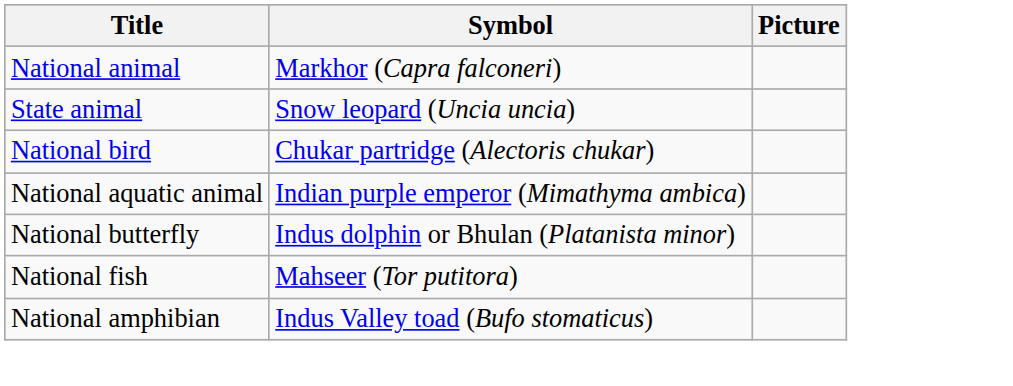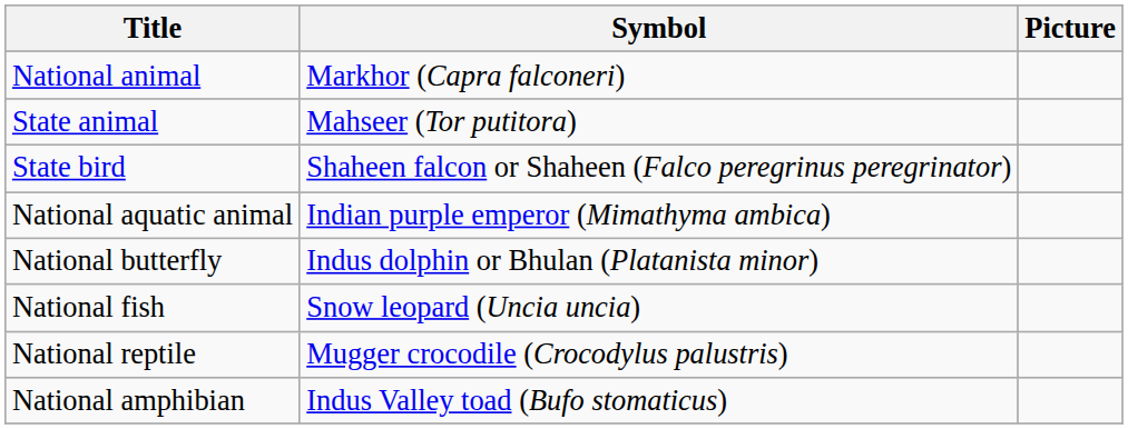 <table class="wikitable">
 <tr>
 <th>Title</th>
 <th>Symbol</th>
 <th>Picture</th>
 </tr>
 <tr>
 <td><a href='#'>National animal</a></td>
 <td><a href='#'>Markhor</a> (<em>Capra falconeri</em>)</td>
 <td></td>
 </tr>
 <tr>
 <td><a href='#'>State animal</a></td>
-<td><a href='#'>Snow leopard</a> (<em>Uncia uncia</em>)</td>
+<td><a href='#'>Mahseer</a> (<em>Tor putitora</em>)</td>
 <td></td>
 </tr>
 <tr>
-<td><a href='#'>National bird</a></td>
-<td><a href='#'>Chukar partridge</a> (<em>Alectoris chukar</em>)</td>
+<td><a href='#'>State bird</a></td>
+<td><a href='#'>Shaheen falcon</a> or Shaheen (<em>Falco peregrinus peregrinator</em>)</td>
 <td></td>
 </tr>
 <tr>
 <td>National aquatic animal</td>
 <td><a href='#'>Indian purple emperor</a> (<em>Mimathyma ambica</em>)</td>
 <td></td>
 </tr>
 <tr>
 <td>National butterfly</td>
 <td><a href='#'>Indus dolphin</a> or Bhulan (<em>Platanista minor</em>)</td>
 <td></td>
 </tr>
 <tr>
 <td>National fish</td>
-<td><a href='#'>Mahseer</a> (<em>Tor putitora</em>)</td>
+<td><a href='#'>Snow leopard</a> (<em>Uncia uncia</em>)</td>
+<td></td>
+</tr>
+<tr>
+<td>National reptile</td>
+<td><a href='#'>Mugger crocodile</a> (<em>Crocodylus palustris</em>)</td>
 <td></td>
 </tr>
 <tr>
 <td>National amphibian</td>
 <td><a href='#'>Indus Valley toad</a> (<em>Bufo stomaticus</em>)</td>
 <td></td>
 </tr>
 </table>
